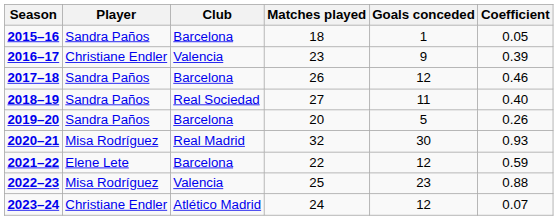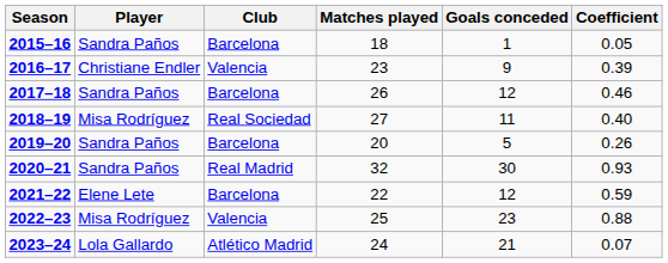 <table class="wikitable">
 <tr>
 <th>Season</th>
 <th>Player</th>
 <th>Club</th>
 <th>Matches played</th>
 <th>Goals conceded</th>
 <th>Coefficient</th>
 </tr>
 <tr>
 <td align=center><strong><a href='#'>2015–16</a></strong></td>
 <td> <a href='#'>Sandra Paños</a></td>
 <td><a href='#'>Barcelona</a></td>
 <td align=center>18</td>
 <td align=center>1</td>
 <td align=center>0.05</td>
 </tr>
 <tr>
 <td align=center><strong><a href='#'>2016–17</a></strong></td>
 <td> <a href='#'>Christiane Endler</a></td>
 <td><a href='#'>Valencia</a></td>
 <td align=center>23</td>
 <td align=center>9</td>
 <td align=center>0.39</td>
 </tr>
 <tr>
 <td align=center><strong><a href='#'>2017–18</a></strong></td>
 <td> <a href='#'>Sandra Paños</a></td>
 <td><a href='#'>Barcelona</a></td>
 <td align=center>26</td>
 <td align=center>12</td>
 <td align=center>0.46</td>
 </tr>
 <tr>
 <td align=center><strong><a href='#'>2018–19</a></strong></td>
-<td> <a href='#'>Sandra Paños</a></td>
+<td> <a href='#'>Misa Rodríguez</a></td>
 <td><a href='#'>Real Sociedad</a></td>
 <td align=center>27</td>
 <td align=center>11</td>
 <td align=center>0.40</td>
 </tr>
 <tr>
 <td align=center><strong><a href='#'>2019–20</a></strong></td>
 <td> <a href='#'>Sandra Paños</a></td>
 <td><a href='#'>Barcelona</a></td>
 <td align=center>20</td>
 <td align=center>5</td>
 <td align=center>0.26</td>
 </tr>
 <tr>
 <td align=center><strong><a href='#'>2020–21</a></strong></td>
-<td> <a href='#'>Misa Rodríguez</a></td>
+<td> <a href='#'>Sandra Paños</a></td>
 <td><a href='#'>Real Madrid</a></td>
 <td align=center>32</td>
 <td align=center>30</td>
 <td align=center>0.93</td>
 </tr>
 <tr>
 <td align=center><strong><a href='#'>2021–22</a></strong></td>
 <td> <a href='#'>Elene Lete</a></td>
 <td><a href='#'>Barcelona</a></td>
 <td align=center>22</td>
 <td align=center>12</td>
 <td align=center>0.59</td>
 </tr>
 <tr>
 <td align=center><strong><a href='#'>2022–23</a></strong></td>
 <td> <a href='#'>Misa Rodríguez</a></td>
 <td><a href='#'>Valencia</a></td>
 <td align=center>25</td>
 <td align=center>23</td>
 <td align=center>0.88</td>
 </tr>
 <tr>
 <td align=center><strong><a href='#'>2023–24</a></strong></td>
-<td> <a href='#'>Christiane Endler</a></td>
+<td> <a href='#'>Lola Gallardo</a></td>
 <td><a href='#'>Atlético Madrid</a></td>
 <td align=center>24</td>
-<td align=center>12</td>
+<td align=center>21</td>
 <td align=center>0.07</td>
 </tr>
 </table>
